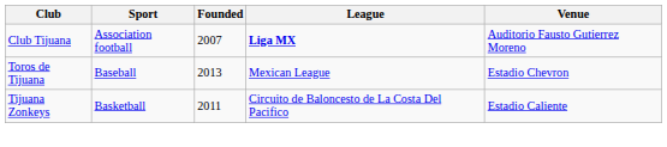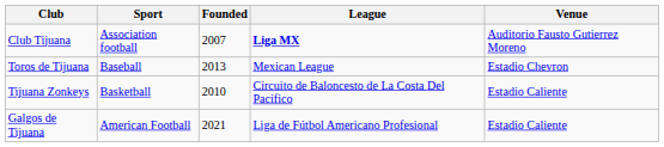 <table class="wikitable">
 <tr>
 <th>Club</th>
 <th>Sport</th>
 <th>Founded</th>
 <th>League</th>
 <th>Venue</th>
 </tr>
 <tr>
 <td><a href='#'>Club Tijuana</a></td>
 <td><a href='#'>Association football</a></td>
 <td>2007</td>
 <td><strong><a href='#'>Liga MX</a></strong></td>
 <td><a href='#'>Auditorio Fausto Gutierrez Moreno</a></td>
 </tr>
 <tr>
 <td><a href='#'>Toros de Tijuana</a></td>
 <td><a href='#'>Baseball</a></td>
 <td>2013</td>
 <td><a href='#'>Mexican League</a></td>
 <td><a href='#'>Estadio Chevron</a></td>
 </tr>
 <tr>
 <td><a href='#'>Tijuana Zonkeys</a></td>
 <td><a href='#'>Basketball</a></td>
-<td>2011</td>
+<td>2010</td>
 <td><a href='#'>Circuito de Baloncesto de La Costa Del Pacifico</a></td>
 <td><a href='#'>Estadio Caliente</a></td>
 </tr>
+<tr>
+<td><a href='#'>Galgos de Tijuana</a></td>
+<td><a href='#'>American Football</a></td>
+<td>2021</td>
+<td><a href='#'>Liga de Fútbol Americano Profesional</a></td>
+<td><a href='#'>Estadio Caliente</a></td>
+</tr>
 </table>
